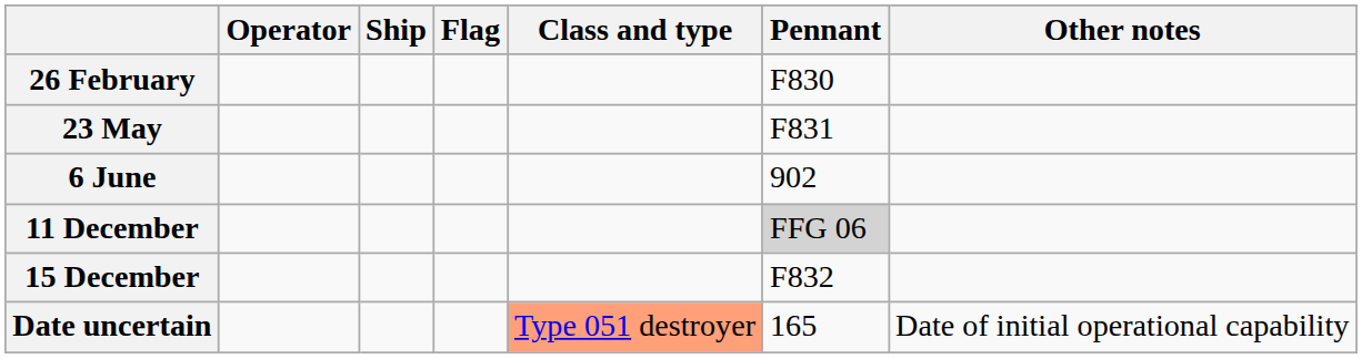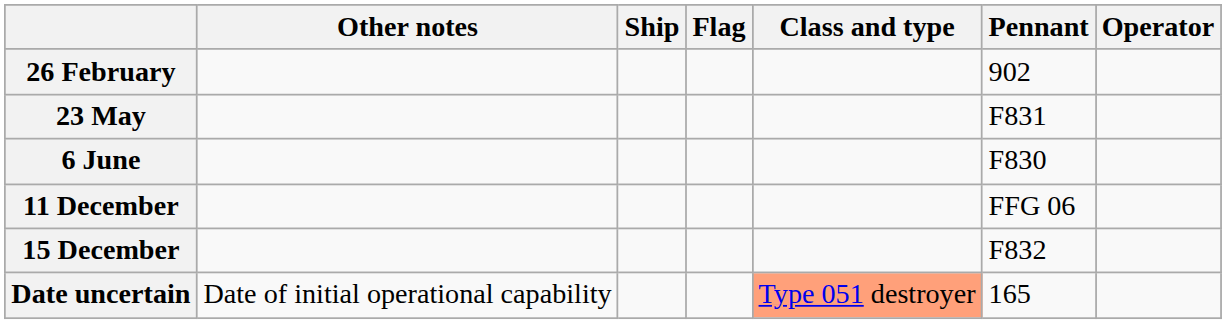 <table class="wikitable">
 <tr>
 <th></th>
-<th>Operator</th>
+<th>Other notes</th>
 <th>Ship</th>
 <th>Flag</th>
 <th>Class and type</th>
 <th>Pennant</th>
-<th>Other notes</th>
+<th>Operator</th>
 </tr>
 <tr ---->
 <th>26 February</th>
 <td></td>
 <td><strong></strong></td>
 <td></td>
 <td></td>
-<td>F830</td>
+<td>902</td>
 <td></td>
 </tr>
 <tr ---->
 <th>23 May</th>
 <td></td>
 <td><strong></strong></td>
 <td></td>
 <td></td>
 <td>F831</td>
 <td></td>
 </tr>
 <tr ---->
 <th>6 June</th>
 <td></td>
 <td><strong></strong></td>
 <td></td>
 <td></td>
-<td>902</td>
+<td>F830</td>
 <td></td>
 </tr>
 <tr ---->
 <th>11 December</th>
 <td></td>
 <td><strong></strong></td>
 <td></td>
 <td></td>
-<td style="background: lightgrey;">FFG 06</td>
+<td>FFG 06</td>
 <td></td>
 </tr>
 <tr ---->
 <th>15 December</th>
 <td></td>
 <td><strong></strong></td>
 <td></td>
 <td></td>
 <td>F832</td>
 <td></td>
 </tr>
 <tr ---->
 <th>Date uncertain</th>
-<td></td>
+<td>Date of initial operational capability</td>
 <td><strong></strong></td>
 <td></td>
 <td style="background: lightsalmon;"><a href='#'>Type 051</a> destroyer</td>
 <td>165</td>
-<td>Date of initial operational capability</td>
+<td></td>
 </tr>
 </table>
